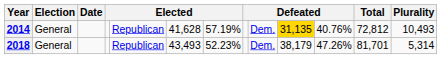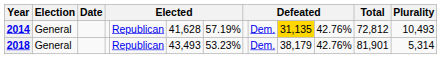 <table class=wikitable>
 <tr>
 <th>Year</th>
 <th>Election</th>
 <th>Date</th>
 <th ! colspan="4">Elected</th>
 <th ! colspan="4">Defeated</th>
 <th>Total</th>
 <th>Plurality</th>
 </tr>
 <tr>
 <th valign="top"><a href='#'>2014</a></th>
 <td valign="top">General</td>
 <td valign="top"></td>
 <td valign="top"></td>
 <td valign="top" ><a href='#'>Republican</a></td>
 <td valign="top" align="right">41,628</td>
 <td valign="top" align="right">57.19%</td>
 <td valign="top"></td>
 <td valign="top" ><a href='#'>Dem.</a></td>
 <td valign="top" align="right" style="background: gold;">31,135</td>
-<td valign="top" align="right">40.76%</td>
+<td valign="top" align="right">42.76%</td>
 <td valign="top" align="right">72,812</td>
 <td valign="top" align="right">10,493</td>
 </tr>
 <tr>
 <th valign="top"><a href='#'>2018</a></th>
 <td valign="top">General</td>
 <td valign="top"></td>
 <td valign="top"></td>
 <td valign="top" ><a href='#'>Republican</a></td>
 <td valign="top" align="right">43,493</td>
-<td valign="top" align="right">52.23%</td>
+<td valign="top" align="right">53.23%</td>
 <td valign="top"></td>
 <td valign="top" ><a href='#'>Dem.</a></td>
 <td valign="top" align="right">38,179</td>
-<td valign="top" align="right">47.26%</td>
-<td valign="top" align="right">81,701</td>
+<td valign="top" align="right">42.76%</td>
+<td valign="top" align="right">81,901</td>
 <td valign="top" align="right">5,314</td>
 </tr>
 </table>
